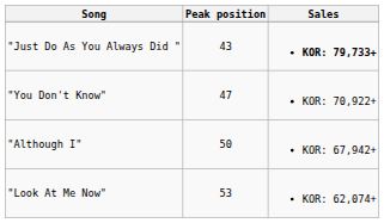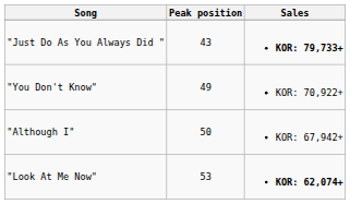 <table class="wikitable sortable" style="text-align:center;">
 <tr>
 <th>Song</th>
 <th>Peak position</th>
 <th>Sales</th>
 </tr>
 <tr style="font-size:smaller;">
 </tr>
 <tr>
 <td align="left">"Just Do As You Always Did "</td>
 <td>43</td>
 <td><strong><br><ul><li>KOR: 79,733+</li></ul></strong></td>
 </tr>
 <tr>
 <td align="left">"You Don't Know"</td>
-<td>47</td>
+<td>49</td>
 <td><br><ul><li>KOR: 70,922+</li></ul></td>
 </tr>
 <tr>
 <td align="left">"Although I"</td>
 <td>50</td>
 <td><br><ul><li>KOR: 67,942+</li></ul></td>
 </tr>
 <tr>
 <td align="left">"Look At Me Now"</td>
 <td>53</td>
-<td><br><ul><li>KOR: 62,074+</li></ul></td>
+<td><strong><br><ul><li>KOR: 62,074+</li></ul></strong></td>
 </tr>
 </table>
